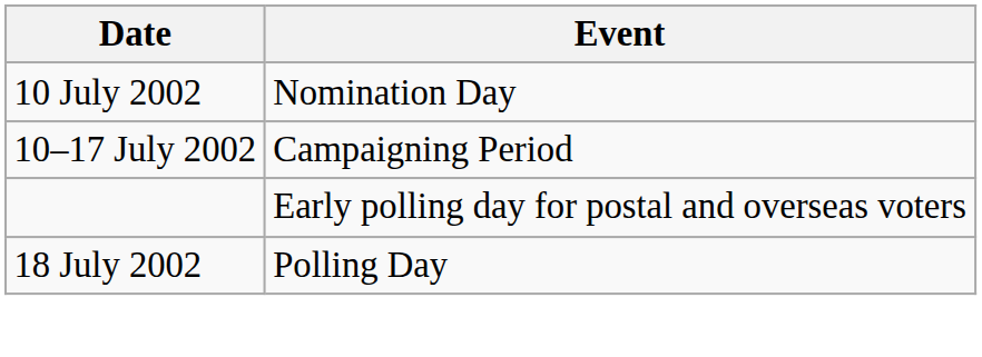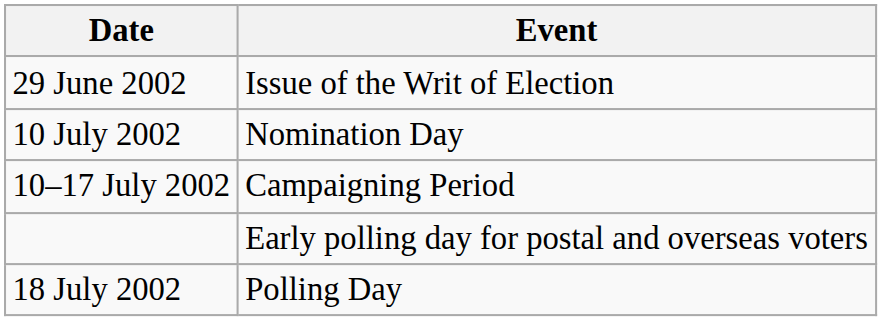 <table class="wikitable">
 <tr>
 <th>Date</th>
 <th>Event</th>
+</tr>
+<tr>
+<td>29 June 2002</td>
+<td>Issue of the Writ of Election</td>
 </tr>
 <tr>
 <td>10 July 2002</td>
 <td>Nomination Day</td>
 </tr>
 <tr>
 <td>10–17 July 2002</td>
 <td>Campaigning Period</td>
 </tr>
 <tr>
 <td></td>
 <td>Early polling day for postal and overseas voters</td>
 </tr>
 <tr>
 <td>18 July 2002</td>
 <td>Polling Day</td>
 </tr>
 </table>
